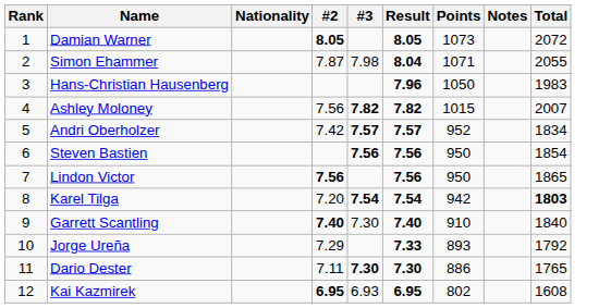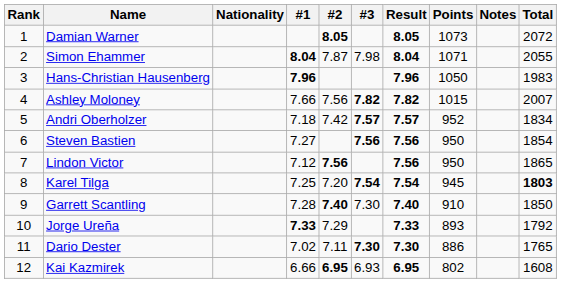 <table class="wikitable sortable" style="text-align:center">
 <tr>
 <th>Rank</th>
 <th>Name</th>
 <th>Nationality</th>
+<th>#1</th>
 <th>#2</th>
 <th>#3</th>
 <th>Result</th>
 <th>Points</th>
 <th>Notes</th>
 <th>Total</th>
 </tr>
 <tr>
 <td>1</td>
 <td align="left"><a href='#'>Damian Warner</a></td>
 <td align=left></td>
+<td></td>
 <td><strong>8.05</strong></td>
 <td></td>
 <td><strong>8.05</strong></td>
 <td>1073</td>
 <td></td>
 <td>2072</td>
 </tr>
 <tr>
 <td>2</td>
 <td align="left"><a href='#'>Simon Ehammer</a></td>
 <td align=left></td>
+<td><strong>8.04</strong></td>
 <td>7.87</td>
 <td>7.98</td>
 <td><strong>8.04</strong></td>
 <td>1071</td>
 <td></td>
 <td>2055</td>
 </tr>
 <tr>
 <td>3</td>
 <td align="left"><a href='#'>Hans-Christian Hausenberg</a></td>
 <td align=left></td>
+<td><strong>7.96</strong></td>
 <td></td>
 <td></td>
 <td><strong>7.96</strong></td>
 <td>1050</td>
 <td></td>
 <td>1983</td>
 </tr>
 <tr>
 <td>4</td>
 <td align="left"><a href='#'>Ashley Moloney</a></td>
 <td align=left></td>
+<td>7.66</td>
 <td>7.56</td>
 <td><strong>7.82</strong></td>
 <td><strong>7.82</strong></td>
 <td>1015</td>
 <td></td>
 <td>2007</td>
 </tr>
 <tr>
 <td>5</td>
 <td align="left"><a href='#'>Andri Oberholzer</a></td>
 <td align=left></td>
+<td>7.18</td>
 <td>7.42</td>
 <td><strong>7.57</strong></td>
 <td><strong>7.57</strong></td>
 <td>952</td>
 <td></td>
 <td>1834</td>
 </tr>
 <tr>
 <td>6</td>
 <td align="left"><a href='#'>Steven Bastien</a></td>
 <td align=left></td>
+<td>7.27</td>
 <td></td>
 <td><strong>7.56</strong></td>
 <td><strong>7.56</strong></td>
 <td>950</td>
 <td></td>
 <td>1854</td>
 </tr>
 <tr>
 <td>7</td>
 <td align="left"><a href='#'>Lindon Victor</a></td>
 <td align=left></td>
+<td>7.12</td>
 <td><strong>7.56</strong></td>
 <td></td>
 <td><strong>7.56</strong></td>
 <td>950</td>
 <td></td>
 <td>1865</td>
 </tr>
 <tr>
 <td>8</td>
 <td align="left"><a href='#'>Karel Tilga</a></td>
 <td align=left></td>
+<td>7.25</td>
 <td>7.20</td>
 <td><strong>7.54</strong></td>
 <td><strong>7.54</strong></td>
-<td>942</td>
+<td>945</td>
 <td></td>
 <td><strong>1803</strong></td>
 </tr>
 <tr>
 <td>9</td>
 <td align="left"><a href='#'>Garrett Scantling</a></td>
 <td align=left></td>
+<td>7.28</td>
 <td><strong>7.40</strong></td>
 <td>7.30</td>
 <td><strong>7.40</strong></td>
 <td>910</td>
 <td></td>
-<td>1840</td>
+<td>1850</td>
 </tr>
 <tr>
 <td>10</td>
 <td align="left"><a href='#'>Jorge Ureña</a></td>
 <td align=left></td>
+<td><strong>7.33</strong></td>
 <td>7.29</td>
 <td></td>
 <td><strong>7.33</strong></td>
 <td>893</td>
 <td></td>
 <td>1792</td>
 </tr>
 <tr>
 <td>11</td>
 <td align="left"><a href='#'>Dario Dester</a></td>
 <td align=left></td>
+<td>7.02</td>
 <td>7.11</td>
 <td><strong>7.30</strong></td>
 <td><strong>7.30</strong></td>
 <td>886</td>
 <td></td>
 <td>1765</td>
 </tr>
 <tr>
 <td>12</td>
 <td align="left"><a href='#'>Kai Kazmirek</a></td>
 <td align=left></td>
+<td>6.66</td>
 <td><strong>6.95</strong></td>
 <td>6.93</td>
 <td><strong>6.95</strong></td>
 <td>802</td>
 <td></td>
 <td>1608</td>
 </tr>
 </table>
